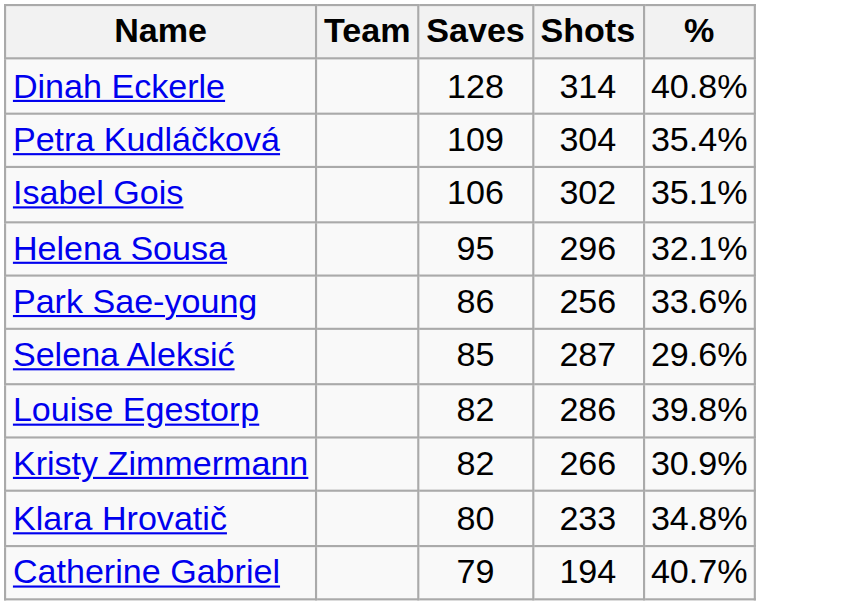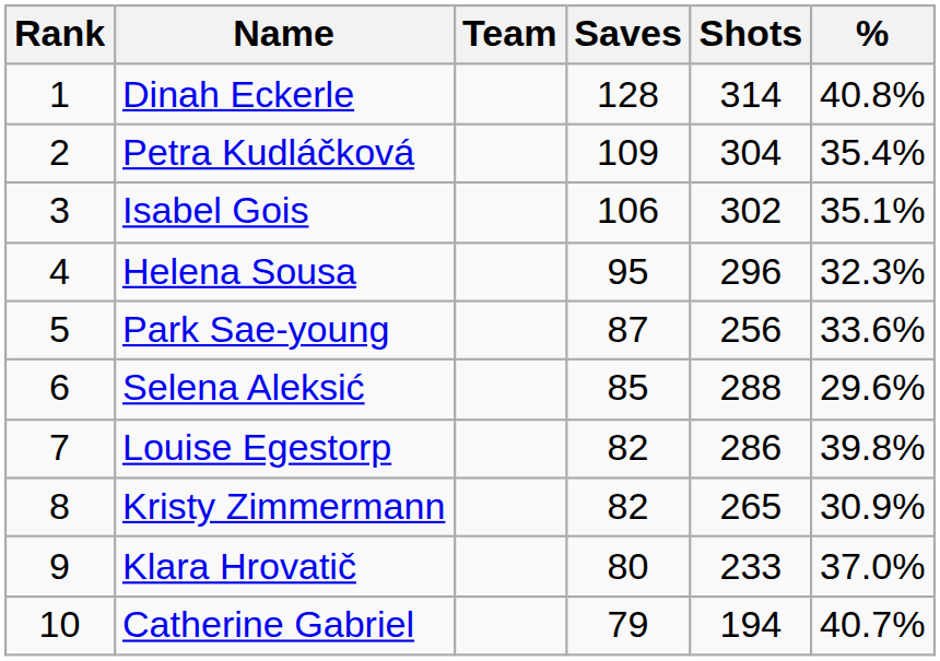 <table class="wikitable" style="text-align: center;">
 <tr>
+<th>Rank</th>
 <th>Name</th>
 <th>Team</th>
 <th>Saves</th>
 <th>Shots</th>
 <th>%</th>
 </tr>
 <tr>
+<td>1</td>
 <td align="left"><a href='#'>Dinah Eckerle</a></td>
 <td align="left"></td>
 <td>128</td>
 <td>314</td>
 <td>40.8%</td>
 </tr>
 <tr>
+<td>2</td>
 <td align="left"><a href='#'>Petra Kudláčková</a></td>
 <td align="left"></td>
 <td>109</td>
 <td>304</td>
 <td>35.4%</td>
 </tr>
 <tr>
+<td>3</td>
 <td align="left"><a href='#'>Isabel Gois</a></td>
 <td align="left"></td>
 <td>106</td>
 <td>302</td>
 <td>35.1%</td>
 </tr>
 <tr>
+<td>4</td>
 <td align="left"><a href='#'>Helena Sousa</a></td>
 <td align="left"></td>
 <td>95</td>
 <td>296</td>
-<td>32.1%</td>
+<td>32.3%</td>
 </tr>
 <tr>
+<td>5</td>
 <td align="left"><a href='#'>Park Sae-young</a></td>
 <td align="left"></td>
-<td>86</td>
+<td>87</td>
 <td>256</td>
 <td>33.6%</td>
 </tr>
 <tr>
+<td>6</td>
 <td align="left"><a href='#'>Selena Aleksić</a></td>
 <td align="left"></td>
 <td>85</td>
-<td>287</td>
+<td>288</td>
 <td>29.6%</td>
 </tr>
 <tr>
+<td>7</td>
 <td align="left"><a href='#'>Louise Egestorp</a></td>
 <td align="left"></td>
 <td>82</td>
 <td>286</td>
 <td>39.8%</td>
 </tr>
 <tr>
+<td>8</td>
 <td align="left"><a href='#'>Kristy Zimmermann</a></td>
 <td align="left"></td>
 <td>82</td>
-<td>266</td>
+<td>265</td>
 <td>30.9%</td>
 </tr>
 <tr>
+<td>9</td>
 <td align="left"><a href='#'>Klara Hrovatič</a></td>
 <td align="left"></td>
 <td>80</td>
 <td>233</td>
-<td>34.8%</td>
+<td>37.0%</td>
 </tr>
 <tr>
+<td>10</td>
 <td align="left"><a href='#'>Catherine Gabriel</a></td>
 <td align="left"></td>
 <td>79</td>
 <td>194</td>
 <td>40.7%</td>
 </tr>
 </table>
